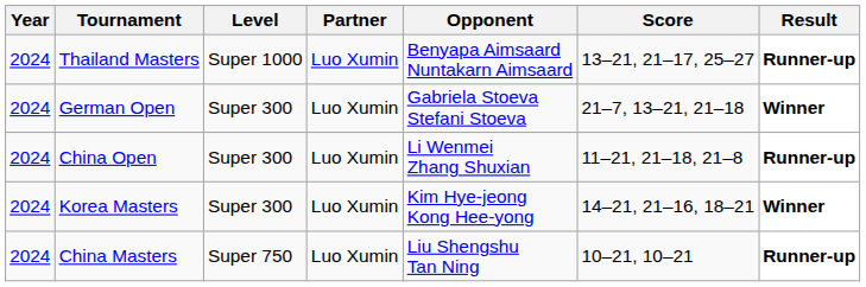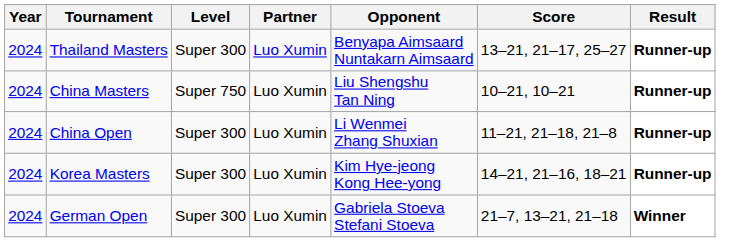 <table class="sortable wikitable" style="font-size: 90%;">
 <tr>
 <th>Year</th>
 <th>Tournament</th>
 <th>Level</th>
 <th>Partner</th>
 <th>Opponent</th>
 <th>Score</th>
 <th>Result</th>
 </tr>
 <tr>
 <td align="center"><a href='#'>2024</a></td>
 <td align="left"><a href='#'>Thailand Masters</a></td>
-<td align="left">Super 1000</td>
+<td align="left">Super 300</td>
 <td align="left"> <a href='#'>Luo Xumin</a></td>
 <td align="left"> <a href='#'>Benyapa Aimsaard</a><br> <a href='#'>Nuntakarn Aimsaard</a></td>
 <td align="left">13–21, 21–17, 25–27</td>
 <td style="text-align:left; background:white"> <strong>Runner-up</strong></td>
 </tr>
 <tr>
 <td align="center"><a href='#'>2024</a></td>
-<td align="left"><a href='#'>German Open</a></td>
-<td align="left">Super 300</td>
+<td align="left"><a href='#'>China Masters</a></td>
+<td align="left">Super 750</td>
 <td align="left"> Luo Xumin</td>
-<td align="left"> <a href='#'>Gabriela Stoeva</a><br> <a href='#'>Stefani Stoeva</a></td>
-<td align="left">21–7, 13–21, 21–18</td>
-<td style="text-align:left; background:white"> <strong>Winner</strong></td>
+<td align="left"> <a href='#'>Liu Shengshu</a><br> <a href='#'>Tan Ning</a></td>
+<td align="left">10–21, 10–21</td>
+<td style="text-align:left; background:white"> <strong>Runner-up</strong></td>
 </tr>
 <tr>
 <td align="center"><a href='#'>2024</a></td>
 <td align="left"><a href='#'>China Open</a></td>
 <td align="left">Super 300</td>
 <td align="left"> Luo Xumin</td>
 <td align="left"> <a href='#'>Li Wenmei</a><br> <a href='#'>Zhang Shuxian</a></td>
 <td align="left">11–21, 21–18, 21–8</td>
 <td style="text-align:left; background:white"> <strong>Runner-up</strong></td>
 </tr>
 <tr>
 <td align="center"><a href='#'>2024</a></td>
 <td align="left"><a href='#'>Korea Masters</a></td>
 <td align="left">Super 300</td>
 <td align="left"> Luo Xumin</td>
 <td align="left"> <a href='#'>Kim Hye-jeong</a><br> <a href='#'>Kong Hee-yong</a></td>
 <td align="left">14–21, 21–16, 18–21</td>
-<td style="text-align:left; background:white"> <strong>Winner</strong></td>
+<td style="text-align:left; background:white"> <strong>Runner-up</strong></td>
 </tr>
 <tr>
 <td align="center"><a href='#'>2024</a></td>
-<td align="left"><a href='#'>China Masters</a></td>
-<td align="left">Super 750</td>
+<td align="left"><a href='#'>German Open</a></td>
+<td align="left">Super 300</td>
 <td align="left"> Luo Xumin</td>
-<td align="left"> <a href='#'>Liu Shengshu</a><br> <a href='#'>Tan Ning</a></td>
-<td align="left">10–21, 10–21</td>
-<td style="text-align:left; background:white"> <strong>Runner-up</strong></td>
+<td align="left"> <a href='#'>Gabriela Stoeva</a><br> <a href='#'>Stefani Stoeva</a></td>
+<td align="left">21–7, 13–21, 21–18</td>
+<td style="text-align:left; background:white"> <strong>Winner</strong></td>
 </tr>
 </table>
